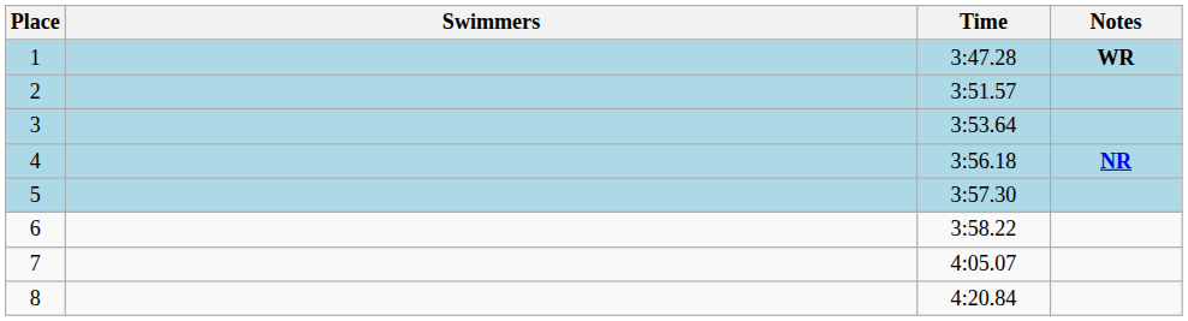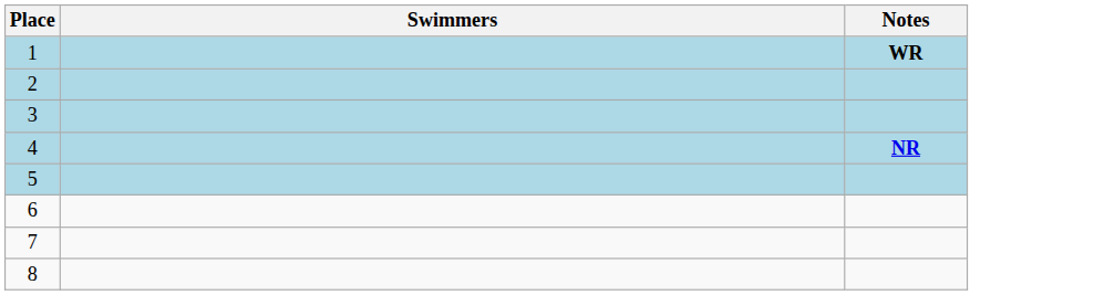 <table class=wikitable style="text-align:center">
 <tr>
 <th>Place</th>
 <th width=620>Swimmers</th>
-<th width=90>Time</th>
 <th width=90>Notes</th>
 </tr>
 <tr bgcolor=lightblue>
 <td>1</td>
 <td align=left></td>
-<td>3:47.28</td>
 <td><strong>WR</strong></td>
 </tr>
 <tr bgcolor=lightblue>
 <td>2</td>
 <td align=left></td>
-<td>3:51.57</td>
 <td></td>
 </tr>
 <tr bgcolor=lightblue>
 <td>3</td>
 <td align=left></td>
-<td>3:53.64</td>
 <td></td>
 </tr>
 <tr bgcolor=lightblue>
 <td>4</td>
 <td align=left></td>
-<td>3:56.18</td>
 <td><strong><a href='#'>NR</a></strong></td>
 </tr>
 <tr bgcolor=lightblue>
 <td>5</td>
 <td align=left></td>
-<td>3:57.30</td>
 <td></td>
 </tr>
 <tr>
 <td>6</td>
 <td align=left></td>
-<td>3:58.22</td>
 <td></td>
 </tr>
 <tr>
 <td>7</td>
 <td align=left></td>
-<td>4:05.07</td>
 <td></td>
 </tr>
 <tr>
 <td>8</td>
 <td align=left></td>
-<td>4:20.84</td>
 <td></td>
 </tr>
 </table>
